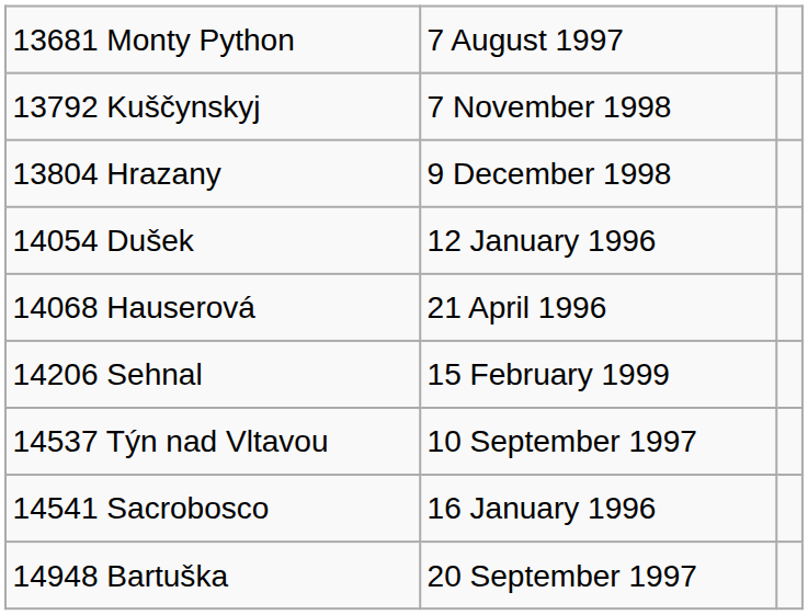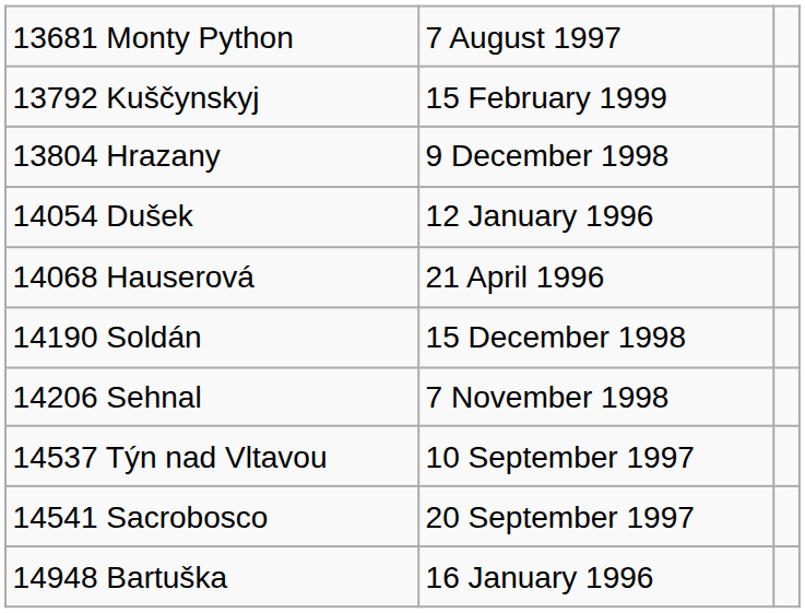 <table class="wikitable" style="font-size: 89%; float: left; width: 26em; margin-right: 1em; height: 280px">
 <tr>
 <td>13681 Monty Python</td>
 <td>7 August 1997</td>
 <td> </td>
 </tr>
 <tr>
 <td>13792 Kuščynskyj</td>
-<td>7 November 1998</td>
+<td>15 February 1999</td>
 <td> </td>
 </tr>
 <tr>
 <td>13804 Hrazany</td>
 <td>9 December 1998</td>
 <td> </td>
 </tr>
 <tr>
 <td>14054 Dušek</td>
 <td>12 January 1996</td>
 <td> </td>
 </tr>
 <tr>
 <td>14068 Hauserová</td>
 <td>21 April 1996</td>
 <td> </td>
 </tr>
 <tr>
+<td>14190 Soldán</td>
+<td>15 December 1998</td>
+<td> </td>
+</tr>
+<tr>
 <td>14206 Sehnal</td>
-<td>15 February 1999</td>
+<td>7 November 1998</td>
 <td> </td>
 </tr>
 <tr>
 <td>14537 Týn nad Vltavou</td>
 <td>10 September 1997</td>
 <td> </td>
 </tr>
 <tr>
 <td>14541 Sacrobosco</td>
-<td>16 January 1996</td>
+<td>20 September 1997</td>
 <td> </td>
 </tr>
 <tr>
 <td>14948 Bartuška</td>
-<td>20 September 1997</td>
+<td>16 January 1996</td>
 <td> </td>
 </tr>
 </table>
